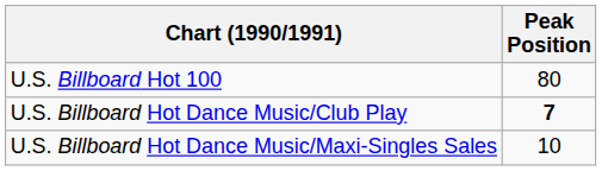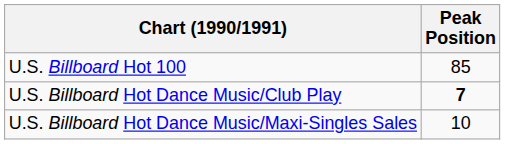 <table class="wikitable">
 <tr>
 <th>Chart (1990/1991)</th>
 <th>Peak<br>Position</th>
 </tr>
 <tr>
 <td>U.S. <a href='#'><em>Billboard</em> Hot 100</a></td>
-<td align="center">80</td>
+<td align="center">85</td>
 </tr>
 <tr>
 <td>U.S. <em>Billboard</em> <a href='#'>Hot Dance Music/Club Play</a></td>
 <td align="center"><strong>7</strong></td>
 </tr>
 <tr>
 <td>U.S. <em>Billboard</em> <a href='#'>Hot Dance Music/Maxi-Singles Sales</a></td>
 <td align="center">10</td>
 </tr>
 </table>
